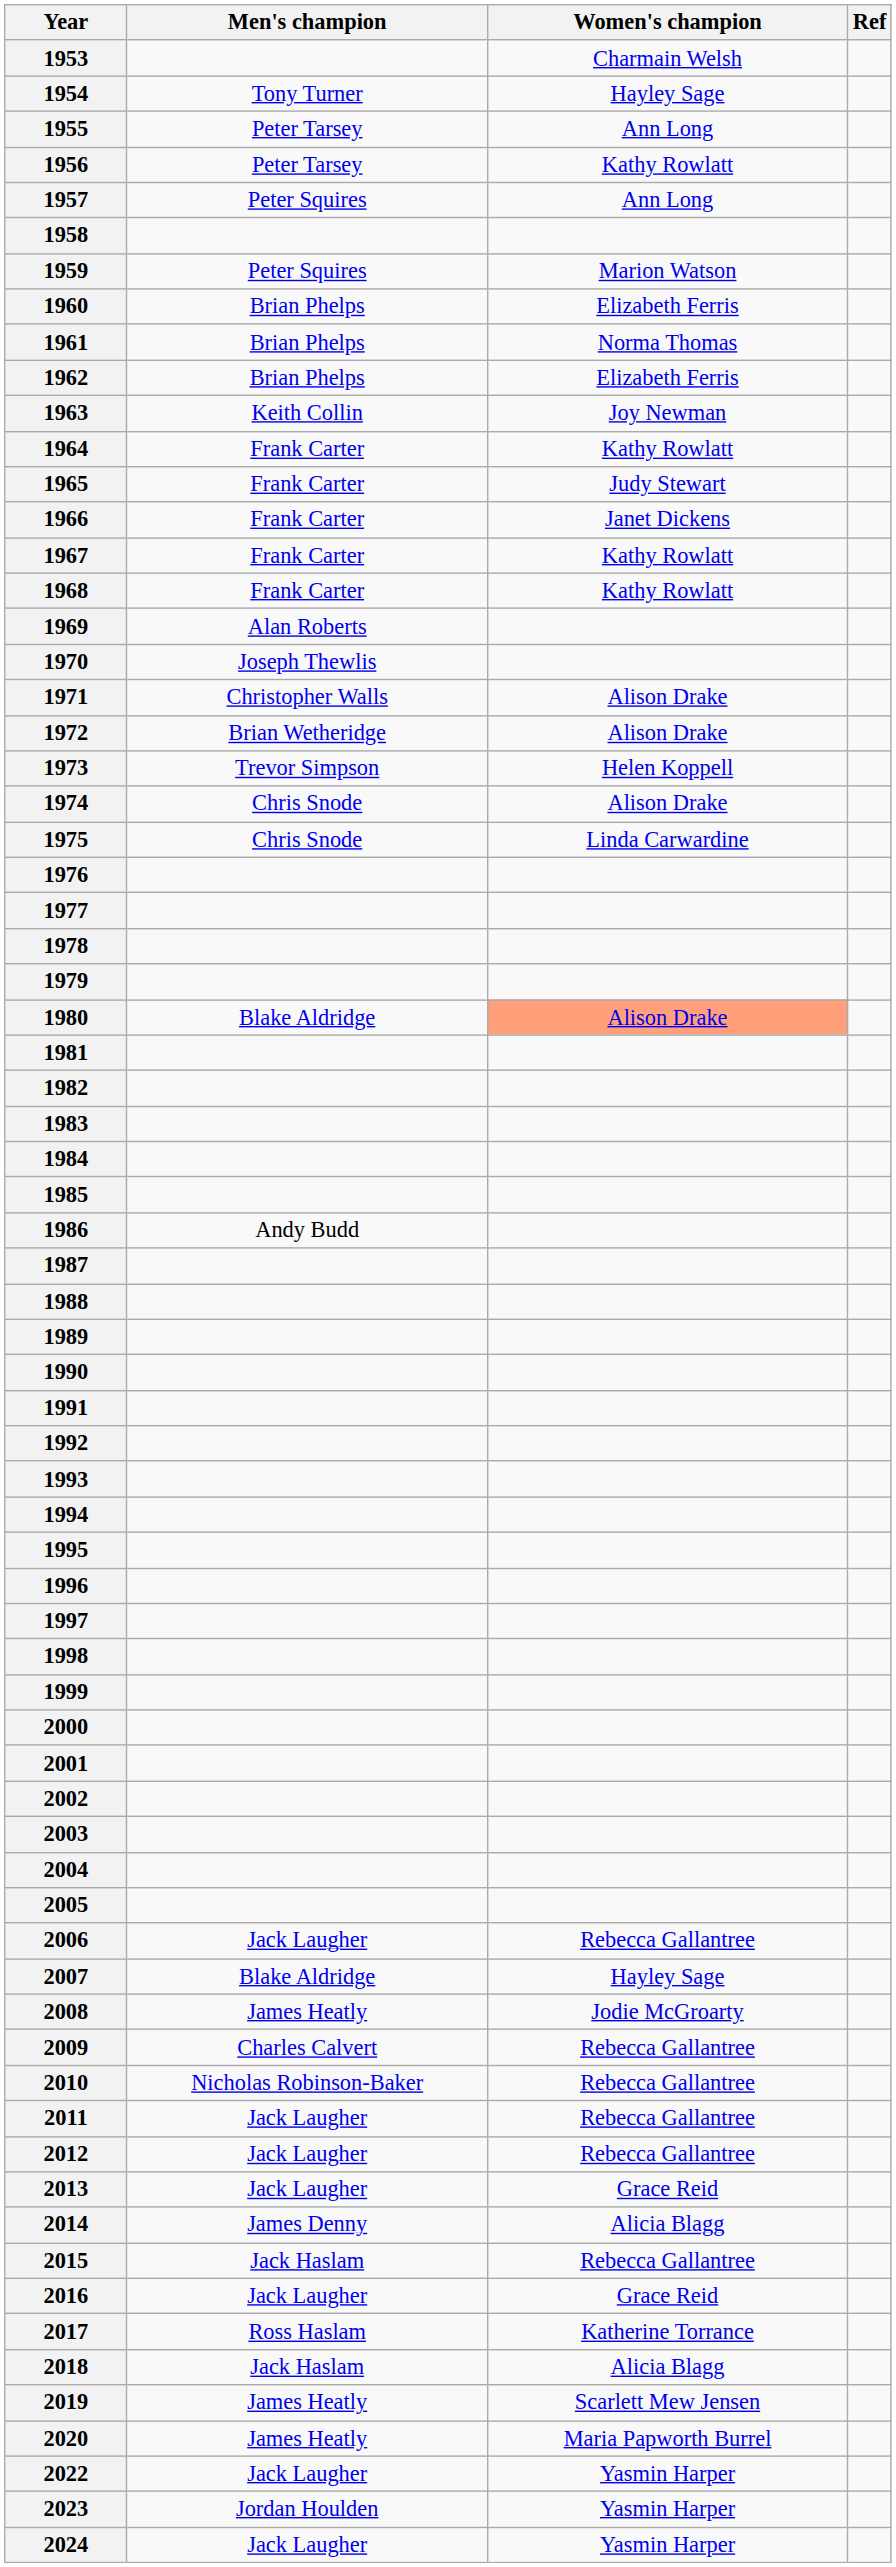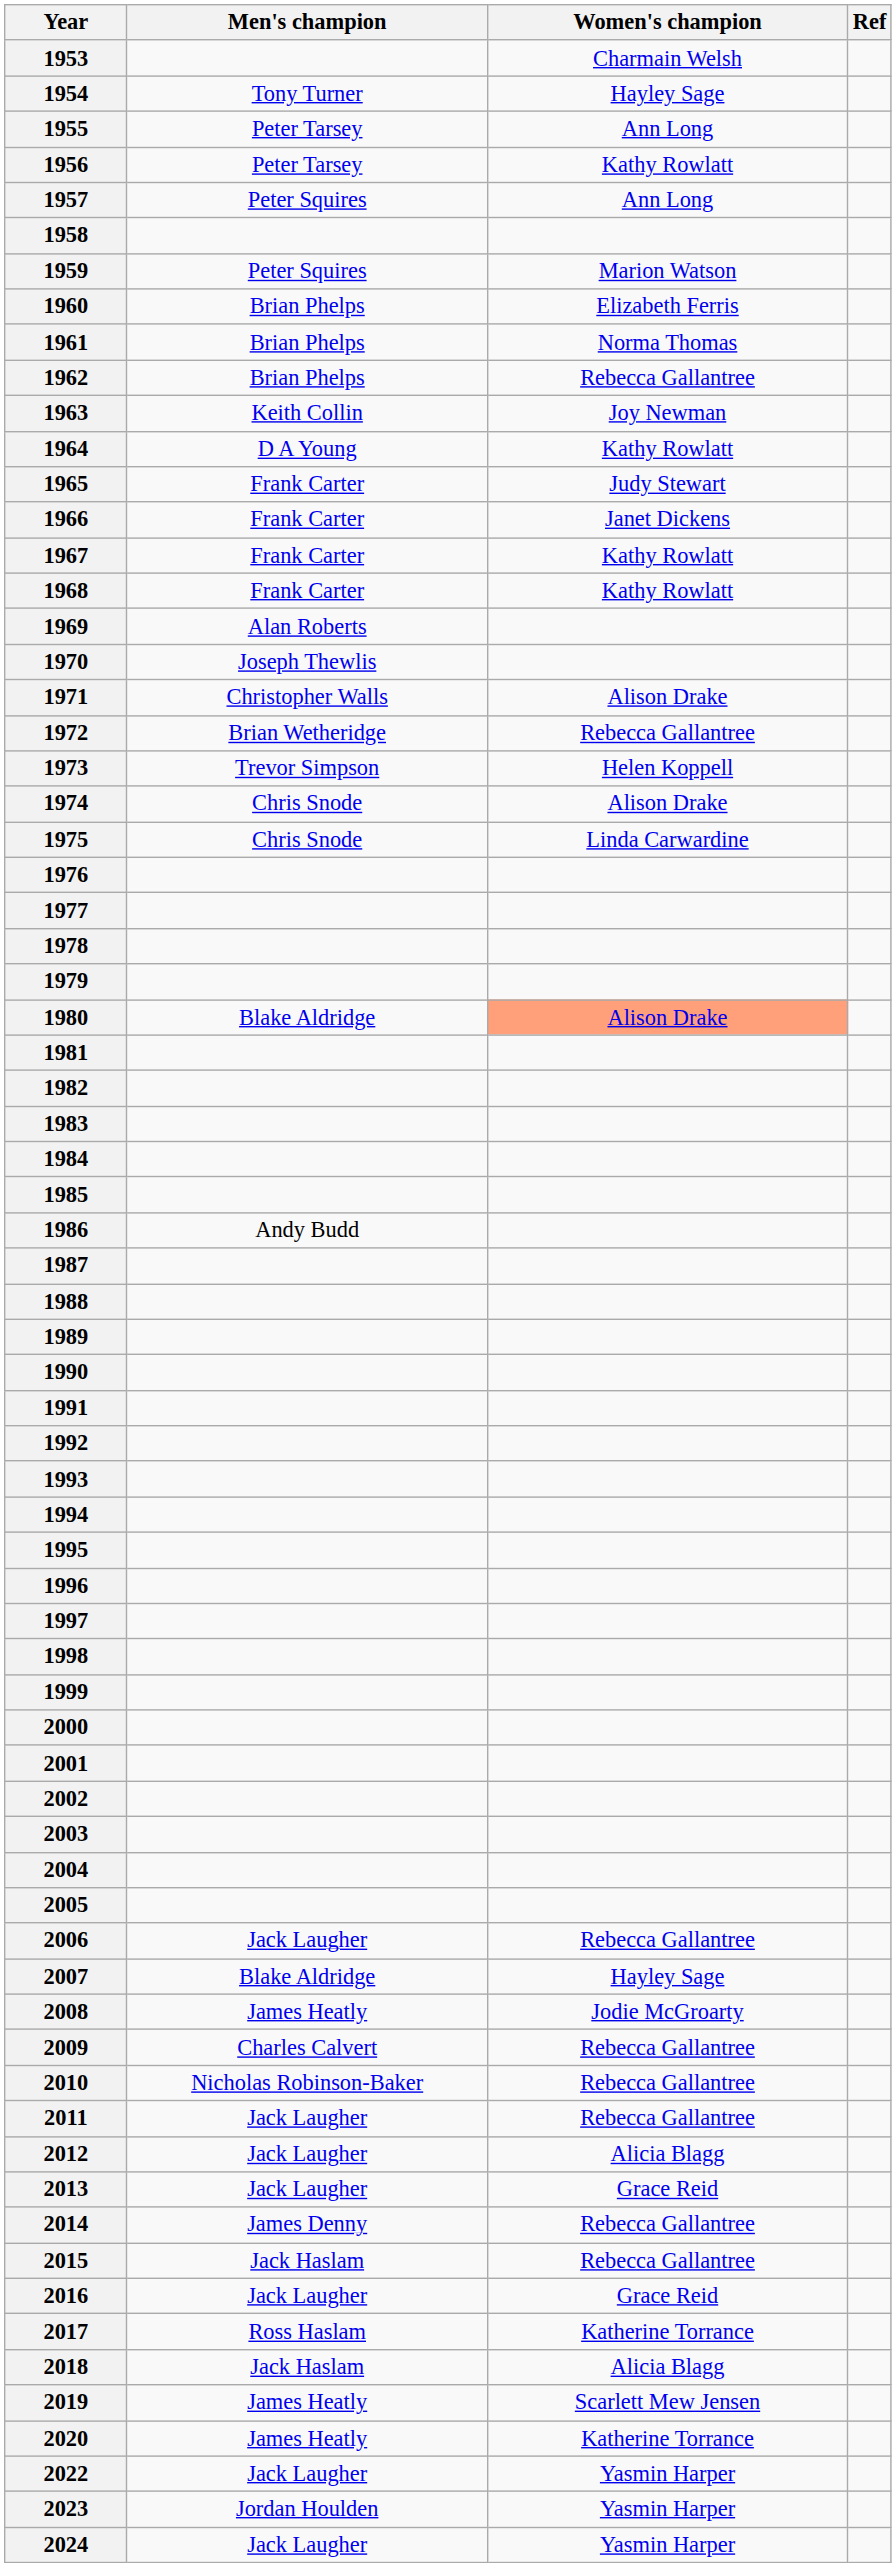 <table class="wikitable" style="text-align:center">
 <tr>
 <th width=80>Year</th>
 <th width=250>Men's champion</th>
 <th width=250>Women's champion</th>
 <th width=20>Ref</th>
 </tr>
 <tr>
 <th>1953</th>
 <td></td>
 <td><a href='#'>Charmain Welsh</a></td>
 <td></td>
 </tr>
 <tr>
 <th>1954</th>
 <td><a href='#'>Tony Turner</a></td>
 <td><a href='#'>Hayley Sage</a></td>
 <td></td>
 </tr>
 <tr>
 <th>1955</th>
 <td><a href='#'>Peter Tarsey</a></td>
 <td><a href='#'>Ann Long</a></td>
 <td></td>
 </tr>
 <tr>
 <th>1956</th>
 <td><a href='#'>Peter Tarsey</a></td>
 <td><a href='#'>Kathy Rowlatt</a></td>
 <td></td>
 </tr>
 <tr>
 <th>1957</th>
 <td><a href='#'>Peter Squires</a></td>
 <td><a href='#'>Ann Long</a></td>
 <td></td>
 </tr>
 <tr>
 <th>1958</th>
 <td></td>
 <td></td>
 <td></td>
 </tr>
 <tr>
 <th>1959</th>
 <td><a href='#'>Peter Squires</a></td>
 <td><a href='#'>Marion Watson</a></td>
 <td></td>
 </tr>
 <tr>
 <th>1960</th>
 <td><a href='#'>Brian Phelps</a></td>
 <td><a href='#'>Elizabeth Ferris</a></td>
 <td></td>
 </tr>
 <tr>
 <th>1961</th>
 <td><a href='#'>Brian Phelps</a></td>
 <td><a href='#'>Norma Thomas</a></td>
 <td></td>
 </tr>
 <tr>
 <th>1962</th>
 <td><a href='#'>Brian Phelps</a></td>
-<td><a href='#'>Elizabeth Ferris</a></td>
+<td><a href='#'>Rebecca Gallantree</a></td>
 <td></td>
 </tr>
 <tr>
 <th>1963</th>
 <td><a href='#'>Keith Collin</a></td>
 <td><a href='#'>Joy Newman</a></td>
 <td></td>
 </tr>
 <tr>
 <th>1964</th>
-<td><a href='#'>Frank Carter</a></td>
+<td><a href='#'>D A Young</a></td>
 <td><a href='#'>Kathy Rowlatt</a></td>
 <td></td>
 </tr>
 <tr>
 <th>1965</th>
 <td><a href='#'>Frank Carter</a></td>
 <td><a href='#'>Judy Stewart</a></td>
 <td></td>
 </tr>
 <tr>
 <th>1966</th>
 <td><a href='#'>Frank Carter</a></td>
 <td><a href='#'>Janet Dickens</a></td>
 <td></td>
 </tr>
 <tr>
 <th>1967</th>
 <td><a href='#'>Frank Carter</a></td>
 <td><a href='#'>Kathy Rowlatt</a></td>
 <td></td>
 </tr>
 <tr>
 <th>1968</th>
 <td><a href='#'>Frank Carter</a></td>
 <td><a href='#'>Kathy Rowlatt</a></td>
 <td></td>
 </tr>
 <tr>
 <th>1969</th>
 <td><a href='#'>Alan Roberts</a></td>
 <td></td>
 <td></td>
 </tr>
 <tr>
 <th>1970</th>
 <td><a href='#'>Joseph Thewlis</a></td>
 <td></td>
 <td></td>
 </tr>
 <tr>
 <th>1971</th>
 <td><a href='#'>Christopher Walls</a></td>
 <td><a href='#'>Alison Drake</a></td>
 <td></td>
 </tr>
 <tr>
 <th>1972</th>
 <td><a href='#'>Brian Wetheridge</a></td>
-<td><a href='#'>Alison Drake</a></td>
+<td><a href='#'>Rebecca Gallantree</a></td>
 <td></td>
 </tr>
 <tr>
 <th>1973</th>
 <td><a href='#'>Trevor Simpson</a></td>
 <td><a href='#'>Helen Koppell</a></td>
 <td></td>
 </tr>
 <tr>
 <th>1974</th>
 <td><a href='#'>Chris Snode</a></td>
 <td><a href='#'>Alison Drake</a></td>
 <td></td>
 </tr>
 <tr>
 <th>1975</th>
 <td><a href='#'>Chris Snode</a></td>
 <td><a href='#'>Linda Carwardine</a></td>
 <td></td>
 </tr>
 <tr>
 <th>1976</th>
 <td></td>
 <td></td>
 <td></td>
 </tr>
 <tr>
 <th>1977</th>
 <td></td>
 <td></td>
 <td></td>
 </tr>
 <tr>
 <th>1978</th>
 <td></td>
 <td></td>
 <td></td>
 </tr>
 <tr>
 <th>1979</th>
 <td></td>
 <td></td>
 <td></td>
 </tr>
 <tr>
 <th>1980</th>
 <td><a href='#'>Blake Aldridge</a></td>
 <td style="background: lightsalmon;"><a href='#'>Alison Drake</a></td>
 <td></td>
 </tr>
 <tr>
 <th>1981</th>
 <td></td>
 <td></td>
 <td></td>
 </tr>
 <tr>
 <th>1982</th>
 <td></td>
 <td></td>
 <td></td>
 </tr>
 <tr>
 <th>1983</th>
 <td></td>
 <td></td>
 <td></td>
 </tr>
 <tr>
 <th>1984</th>
 <td></td>
 <td></td>
 <td></td>
 </tr>
 <tr>
 <th>1985</th>
 <td></td>
 <td></td>
 <td></td>
 </tr>
 <tr>
 <th>1986</th>
 <td>Andy Budd</td>
 <td></td>
 <td></td>
 </tr>
 <tr>
 <th>1987</th>
 <td></td>
 <td></td>
 <td></td>
 </tr>
 <tr>
 <th>1988</th>
 <td></td>
 <td></td>
 <td></td>
 </tr>
 <tr>
 <th>1989</th>
 <td></td>
 <td></td>
 <td></td>
 </tr>
 <tr>
 <th>1990</th>
 <td></td>
 <td></td>
 <td></td>
 </tr>
 <tr>
 <th>1991</th>
 <td></td>
 <td></td>
 <td></td>
 </tr>
 <tr>
 <th>1992</th>
 <td></td>
 <td></td>
 <td></td>
 </tr>
 <tr>
 <th>1993</th>
 <td></td>
 <td></td>
 <td></td>
 </tr>
 <tr>
 <th>1994</th>
 <td></td>
 <td></td>
 <td></td>
 </tr>
 <tr>
 <th>1995</th>
 <td></td>
 <td></td>
 <td></td>
 </tr>
 <tr>
 <th>1996</th>
 <td></td>
 <td></td>
 <td></td>
 </tr>
 <tr>
 <th>1997</th>
 <td></td>
 <td></td>
 <td></td>
 </tr>
 <tr>
 <th>1998</th>
 <td></td>
 <td></td>
 <td></td>
 </tr>
 <tr>
 <th>1999</th>
 <td></td>
 <td></td>
 <td></td>
 </tr>
 <tr>
 <th>2000</th>
 <td></td>
 <td></td>
 <td></td>
 </tr>
 <tr>
 <th>2001</th>
 <td></td>
 <td></td>
 <td></td>
 </tr>
 <tr>
 <th>2002</th>
 <td></td>
 <td></td>
 <td></td>
 </tr>
 <tr>
 <th>2003</th>
 <td></td>
 <td></td>
 <td></td>
 </tr>
 <tr>
 <th>2004</th>
 <td></td>
 <td></td>
 <td></td>
 </tr>
 <tr>
 <th>2005</th>
 <td></td>
 <td></td>
 <td></td>
 </tr>
 <tr>
 <th>2006</th>
 <td><a href='#'>Jack Laugher</a></td>
 <td><a href='#'>Rebecca Gallantree</a></td>
 <td></td>
 </tr>
 <tr>
 <th>2007</th>
 <td><a href='#'>Blake Aldridge</a></td>
 <td><a href='#'>Hayley Sage</a></td>
 <td></td>
 </tr>
 <tr>
 <th>2008</th>
 <td><a href='#'>James Heatly</a></td>
 <td><a href='#'>Jodie McGroarty</a></td>
 <td></td>
 </tr>
 <tr>
 <th>2009</th>
 <td><a href='#'>Charles Calvert</a></td>
 <td><a href='#'>Rebecca Gallantree</a></td>
 <td></td>
 </tr>
 <tr>
 <th>2010</th>
 <td><a href='#'>Nicholas Robinson-Baker</a></td>
 <td><a href='#'>Rebecca Gallantree</a></td>
 <td></td>
 </tr>
 <tr>
 <th>2011</th>
 <td><a href='#'>Jack Laugher</a></td>
 <td><a href='#'>Rebecca Gallantree</a></td>
 <td></td>
 </tr>
 <tr>
 <th>2012</th>
 <td><a href='#'>Jack Laugher</a></td>
-<td><a href='#'>Rebecca Gallantree</a></td>
+<td><a href='#'>Alicia Blagg</a></td>
 <td></td>
 </tr>
 <tr>
 <th>2013</th>
 <td><a href='#'>Jack Laugher</a></td>
 <td><a href='#'>Grace Reid</a></td>
 <td></td>
 </tr>
 <tr>
 <th>2014</th>
 <td><a href='#'>James Denny</a></td>
-<td><a href='#'>Alicia Blagg</a></td>
+<td><a href='#'>Rebecca Gallantree</a></td>
 <td></td>
 </tr>
 <tr>
 <th>2015</th>
 <td><a href='#'>Jack Haslam</a></td>
 <td><a href='#'>Rebecca Gallantree</a></td>
 <td></td>
 </tr>
 <tr>
 <th>2016</th>
 <td><a href='#'>Jack Laugher</a></td>
 <td><a href='#'>Grace Reid</a></td>
 <td></td>
 </tr>
 <tr>
 <th>2017</th>
 <td><a href='#'>Ross Haslam</a></td>
 <td><a href='#'>Katherine Torrance</a></td>
 <td></td>
 </tr>
 <tr>
 <th>2018</th>
 <td><a href='#'>Jack Haslam</a></td>
 <td><a href='#'>Alicia Blagg</a></td>
 <td></td>
 </tr>
 <tr>
 <th>2019</th>
 <td><a href='#'>James Heatly</a></td>
 <td><a href='#'>Scarlett Mew Jensen</a></td>
 <td></td>
 </tr>
 <tr>
 <th>2020</th>
 <td><a href='#'>James Heatly</a></td>
-<td><a href='#'>Maria Papworth Burrel</a></td>
+<td><a href='#'>Katherine Torrance</a></td>
 <td></td>
 </tr>
 <tr>
 <th>2022</th>
 <td><a href='#'>Jack Laugher</a></td>
 <td><a href='#'>Yasmin Harper</a></td>
 <td></td>
 </tr>
 <tr>
 <th>2023</th>
 <td><a href='#'>Jordan Houlden</a></td>
 <td><a href='#'>Yasmin Harper</a></td>
 <td></td>
 </tr>
 <tr>
 <th>2024</th>
 <td><a href='#'>Jack Laugher</a></td>
 <td><a href='#'>Yasmin Harper</a></td>
 <td></td>
 </tr>
 </table>
